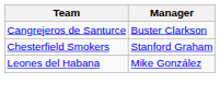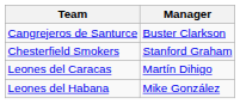 <table class="wikitable">
 <tr>
 <th>Team</th>
 <th>Manager</th>
 </tr>
 <tr>
 <td> <a href='#'>Cangrejeros de Santurce</a></td>
 <td> <a href='#'>Buster Clarkson</a></td>
 </tr>
 <tr>
 <td> <a href='#'>Chesterfield Smokers</a></td>
 <td> <a href='#'>Stanford Graham</a></td>
 </tr>
 <tr>
+<td> <a href='#'>Leones del Caracas</a></td>
+<td> <a href='#'>Martín Dihigo</a></td>
+</tr>
+<tr>
 <td> <a href='#'>Leones del Habana</a></td>
 <td> <a href='#'>Mike González</a></td>
 </tr>
 </table>
